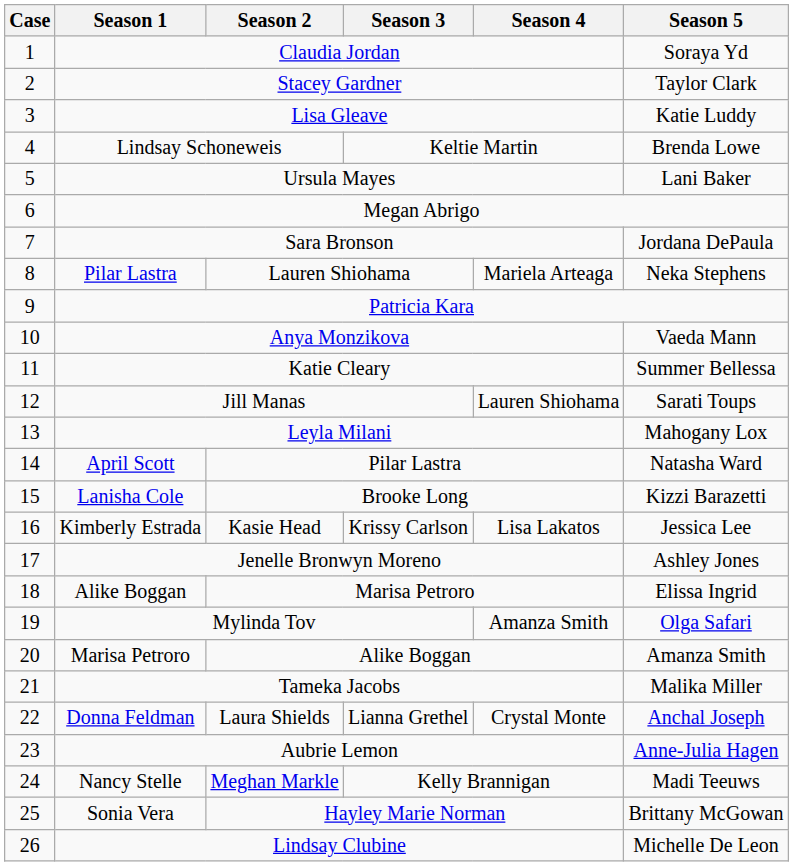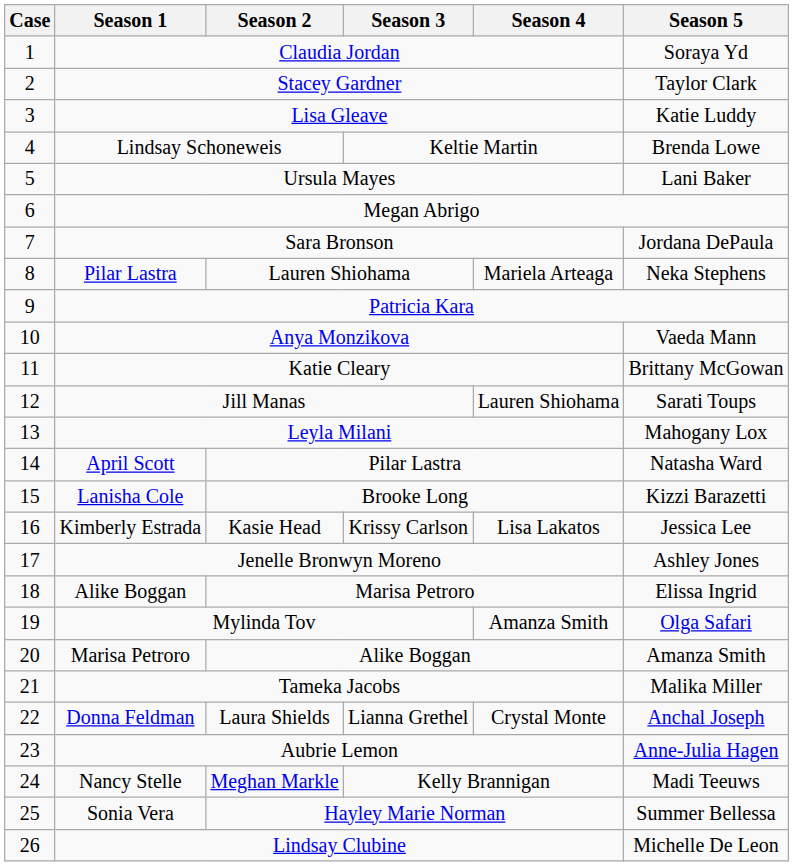 <table class="wikitable">
 <tr>
 <th>Case</th>
 <th>Season 1</th>
 <th>Season 2</th>
 <th>Season 3</th>
 <th>Season 4</th>
 <th>Season 5</th>
 </tr>
 <tr>
 <td align="center">1</td>
 <td align="center" colspan="4"><a href='#'>Claudia Jordan</a></td>
 <td align="center" colspan="1">Soraya Yd</td>
 </tr>
 <tr>
 <td align="center">2</td>
 <td align="center" colspan="4"><a href='#'>Stacey Gardner</a></td>
 <td align="center" colspan="1">Taylor Clark</td>
 </tr>
 <tr>
 <td align="center">3</td>
 <td align="center" colspan="4"><a href='#'>Lisa Gleave</a></td>
 <td align="center" colspan="1">Katie Luddy</td>
 </tr>
 <tr>
 <td align="center">4</td>
 <td align="center" colspan="2">Lindsay Schoneweis</td>
 <td align="center" colspan="2">Keltie Martin</td>
 <td align="center" colspan="1">Brenda Lowe</td>
 </tr>
 <tr>
 <td align="center">5</td>
 <td align="center" colspan="4">Ursula Mayes</td>
 <td align="center" colspan="1">Lani Baker</td>
 </tr>
 <tr>
 <td align="center">6</td>
 <td align="center" colspan="5">Megan Abrigo</td>
 </tr>
 <tr>
 <td align="center">7</td>
 <td align="center" colspan="4">Sara Bronson</td>
 <td align="center" colspan="1">Jordana DePaula</td>
 </tr>
 <tr>
 <td align="center">8</td>
 <td align="center" colspan="1"><a href='#'>Pilar Lastra</a></td>
 <td align="center" colspan="2">Lauren Shiohama</td>
 <td align="center" colspan="1">Mariela Arteaga</td>
 <td align="center" colspan="1">Neka Stephens</td>
 </tr>
 <tr>
 <td align="center">9</td>
 <td align="center" colspan="5"><a href='#'>Patricia Kara</a></td>
 </tr>
 <tr>
 <td align="center">10</td>
 <td align="center" colspan="4"><a href='#'>Anya Monzikova</a></td>
 <td align="center" colspan="1">Vaeda Mann</td>
 </tr>
 <tr>
 <td align="center">11</td>
 <td align="center" colspan="4">Katie Cleary</td>
-<td align="center" colspan="1">Summer Bellessa</td>
+<td align="center" colspan="1">Brittany McGowan</td>
 </tr>
 <tr>
 <td align="center">12</td>
 <td align="center" colspan="3">Jill Manas</td>
 <td align="center" colspan="1">Lauren Shiohama</td>
 <td align="center" colspan="1">Sarati Toups</td>
 </tr>
 <tr>
 <td align="center">13</td>
 <td align="center" colspan="4"><a href='#'>Leyla Milani</a></td>
 <td align="center" colspan="1">Mahogany Lox</td>
 </tr>
 <tr>
 <td align="center">14</td>
 <td align="center" colspan="1"><a href='#'>April Scott</a></td>
 <td align="center" colspan="3">Pilar Lastra</td>
 <td align="center" colspan="1">Natasha Ward</td>
 </tr>
 <tr>
 <td align="center">15</td>
 <td align="center" colspan="1"><a href='#'>Lanisha Cole</a></td>
 <td align="center" colspan="3">Brooke Long</td>
 <td align="center" colspan="1">Kizzi Barazetti</td>
 </tr>
 <tr>
 <td align="center">16</td>
 <td align="center" colspan="1">Kimberly Estrada</td>
 <td align="center" colspan="1">Kasie Head</td>
 <td align="center" colspan="1">Krissy Carlson</td>
 <td align="center" colspan="1">Lisa Lakatos</td>
 <td align="center" colspan="1">Jessica Lee</td>
 </tr>
 <tr>
 <td align="center">17</td>
 <td align="center" colspan="4">Jenelle Bronwyn Moreno</td>
 <td align="center" colspan="1">Ashley Jones</td>
 </tr>
 <tr>
 <td align="center">18</td>
 <td align="center" colspan="1">Alike Boggan</td>
 <td align="center" colspan="3">Marisa Petroro</td>
 <td align="center" colspan="1">Elissa Ingrid</td>
 </tr>
 <tr>
 <td align="center">19</td>
 <td align="center" colspan="3">Mylinda Tov</td>
 <td align="center" colspan="1">Amanza Smith</td>
 <td align="center" colspan="1"><a href='#'>Olga Safari</a></td>
 </tr>
 <tr>
 <td align="center">20</td>
 <td align="center" colspan="1">Marisa Petroro</td>
 <td align="center" colspan="3">Alike Boggan</td>
 <td align="center" colspan="1">Amanza Smith</td>
 </tr>
 <tr>
 <td align="center">21</td>
 <td align="center" colspan="4">Tameka Jacobs</td>
 <td align="center" colspan="1">Malika Miller</td>
 </tr>
 <tr>
 <td align="center">22</td>
 <td align="center" colspan="1"><a href='#'>Donna Feldman</a></td>
 <td align="center" colspan="1">Laura Shields</td>
 <td align="center" colspan="1">Lianna Grethel</td>
 <td align="center" colspan="1">Crystal Monte</td>
 <td align="center" colspan="1"><a href='#'>Anchal Joseph</a></td>
 </tr>
 <tr>
 <td align="center">23</td>
 <td align="center" colspan="4">Aubrie Lemon</td>
 <td align="center" colspan="1"><a href='#'>Anne-Julia Hagen</a></td>
 </tr>
 <tr>
 <td align="center">24</td>
 <td align="center" colspan="1">Nancy Stelle</td>
 <td align="center" colspan="1"><a href='#'>Meghan Markle</a></td>
 <td align="center" colspan="2">Kelly Brannigan</td>
 <td align="center" colspan="1">Madi Teeuws</td>
 </tr>
 <tr>
 <td align="center">25</td>
 <td align="center" colspan="1">Sonia Vera</td>
 <td align="center" colspan="3"><a href='#'>Hayley Marie Norman</a></td>
-<td align="center" colspan="1">Brittany McGowan</td>
+<td align="center" colspan="1">Summer Bellessa</td>
 </tr>
 <tr>
 <td align="center">26</td>
 <td align="center" colspan="4"><a href='#'>Lindsay Clubine</a></td>
 <td align="center" colspan="1">Michelle De Leon</td>
 </tr>
 </table>
